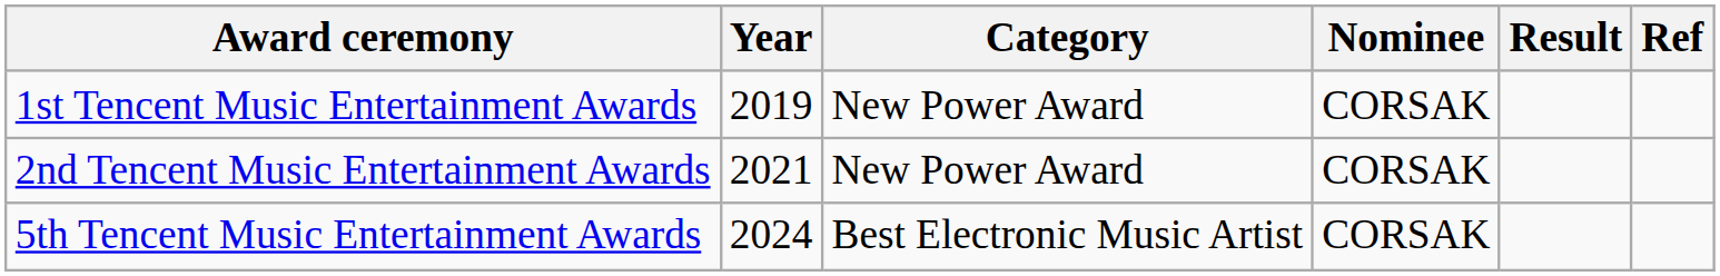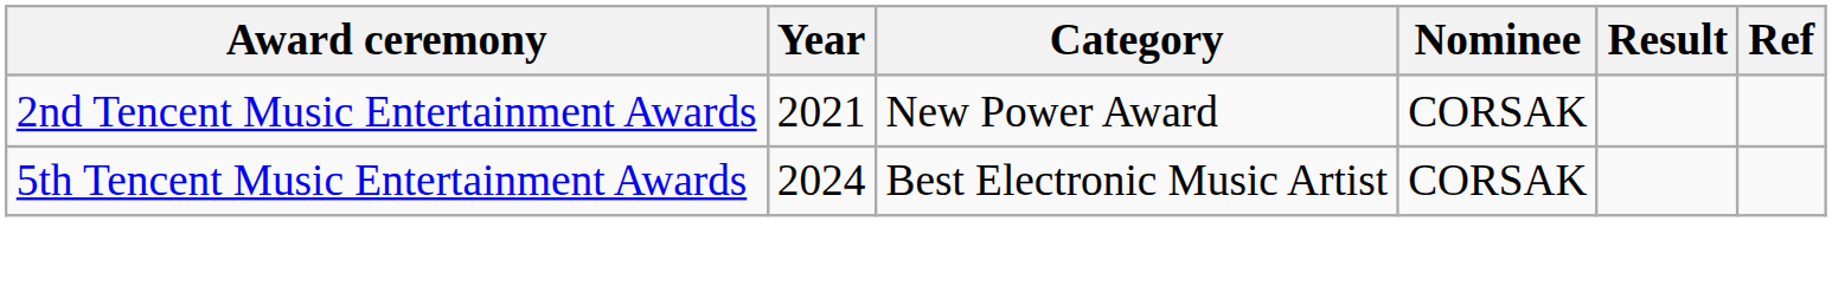 <table class="wikitable">
 <tr>
 <th>Award ceremony</th>
 <th>Year</th>
 <th>Category</th>
 <th>Nominee</th>
 <th>Result</th>
 <th>Ref</th>
-</tr>
-<tr>
-<td><a href='#'>1st Tencent Music Entertainment Awards</a></td>
-<td>2019</td>
-<td>New Power Award</td>
-<td>CORSAK</td>
-<td></td>
-<td></td>
 </tr>
 <tr>
 <td><a href='#'>2nd Tencent Music Entertainment Awards</a></td>
 <td>2021</td>
 <td>New Power Award</td>
 <td>CORSAK</td>
 <td></td>
 <td></td>
 </tr>
 <tr>
 <td><a href='#'>5th Tencent Music Entertainment Awards</a></td>
 <td>2024</td>
 <td>Best Electronic Music Artist</td>
 <td>CORSAK</td>
 <td></td>
 <td></td>
 </tr>
 </table>
